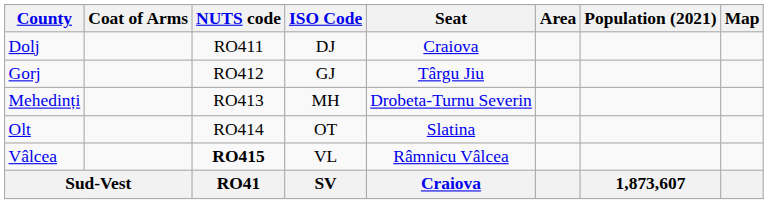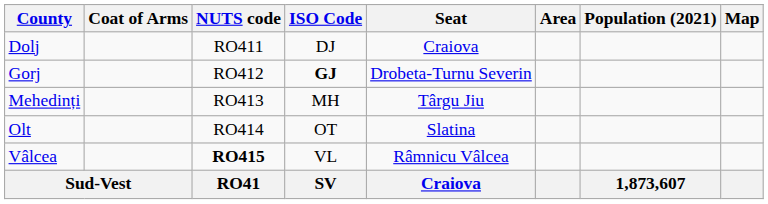 <table class="wikitable" style="text-align:center;" style="font-size: 85%">
 <tr>
 <th><a href='#'>County</a></th>
 <th>Coat of Arms</th>
 <th><a href='#'>NUTS</a> code</th>
 <th><a href='#'>ISO Code</a></th>
 <th>Seat</th>
 <th>Area</th>
 <th>Population (2021)</th>
 <th>Map</th>
 </tr>
 <tr align="center">
 <td align="left"><a href='#'>Dolj</a></td>
 <td></td>
 <td>RO411</td>
 <td>DJ</td>
 <td><a href='#'>Craiova</a></td>
 <td></td>
 <td></td>
 <td></td>
 </tr>
 <tr align="center">
 <td align="left"><a href='#'>Gorj</a></td>
 <td></td>
 <td>RO412</td>
-<td>GJ</td>
-<td><a href='#'>Târgu Jiu</a></td>
+<td><strong>GJ</strong></td>
+<td><a href='#'>Drobeta-Turnu Severin</a></td>
 <td></td>
 <td></td>
 <td></td>
 </tr>
 <tr align="center">
 <td align="left"><a href='#'>Mehedinți</a></td>
 <td></td>
 <td>RO413</td>
 <td>MH</td>
-<td><a href='#'>Drobeta-Turnu Severin</a></td>
+<td><a href='#'>Târgu Jiu</a></td>
 <td></td>
 <td></td>
 <td></td>
 </tr>
 <tr align="center">
 <td align="left"><a href='#'>Olt</a></td>
 <td></td>
 <td>RO414</td>
 <td>OT</td>
 <td><a href='#'>Slatina</a></td>
 <td></td>
 <td></td>
 <td></td>
 </tr>
 <tr align="center">
 <td align="left"><a href='#'>Vâlcea</a></td>
 <td></td>
 <td><strong>RO415</strong></td>
 <td>VL</td>
 <td><a href='#'>Râmnicu Vâlcea</a></td>
 <td></td>
 <td></td>
 <td></td>
 </tr>
 <tr>
 <th colspan="2">Sud-Vest</th>
 <th>RO41</th>
 <th>SV</th>
 <th><a href='#'>Craiova</a></th>
 <th></th>
 <th>1,873,607</th>
 <th></th>
 </tr>
 </table>
